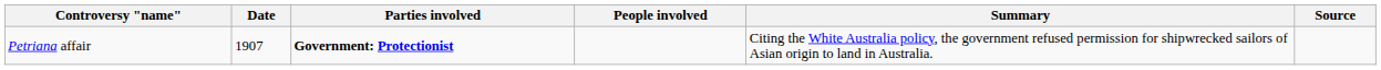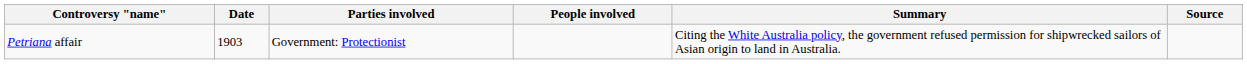 <table Class="wikitable sortable">
 <tr>
 <th>Controversy "name"<br></th>
 <th>Date<br></th>
 <th>Parties involved<br></th>
 <th>People involved<br></th>
 <th width=40%>Summary<br></th>
 <th>Source<br></th>
 </tr>
 <tr>
 <td><em><a href='#'>Petriana</a></em> affair</td>
-<td>1907</td>
-<td><strong>Government: <a href='#'>Protectionist</a></strong></td>
+<td>1903</td>
+<td>Government: <a href='#'>Protectionist</a></td>
 <td></td>
 <td>Citing the <a href='#'>White Australia policy</a>, the government refused permission for shipwrecked sailors of Asian origin to land in Australia.</td>
 <td></td>
 </tr>
 </table>
